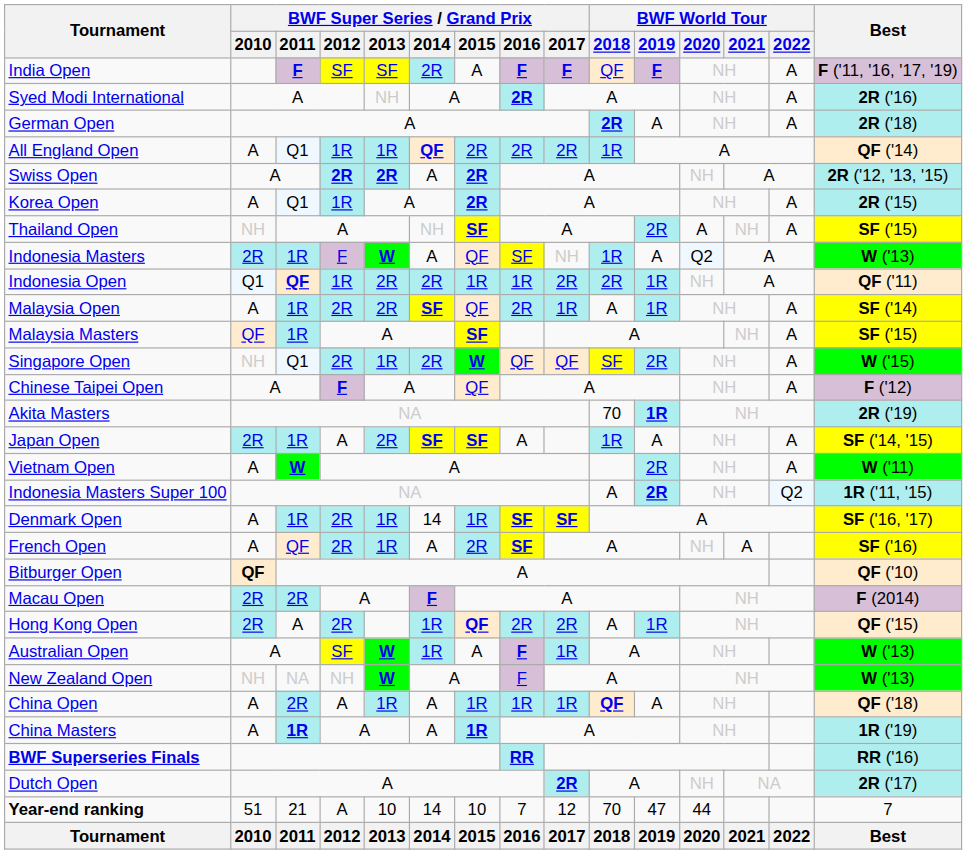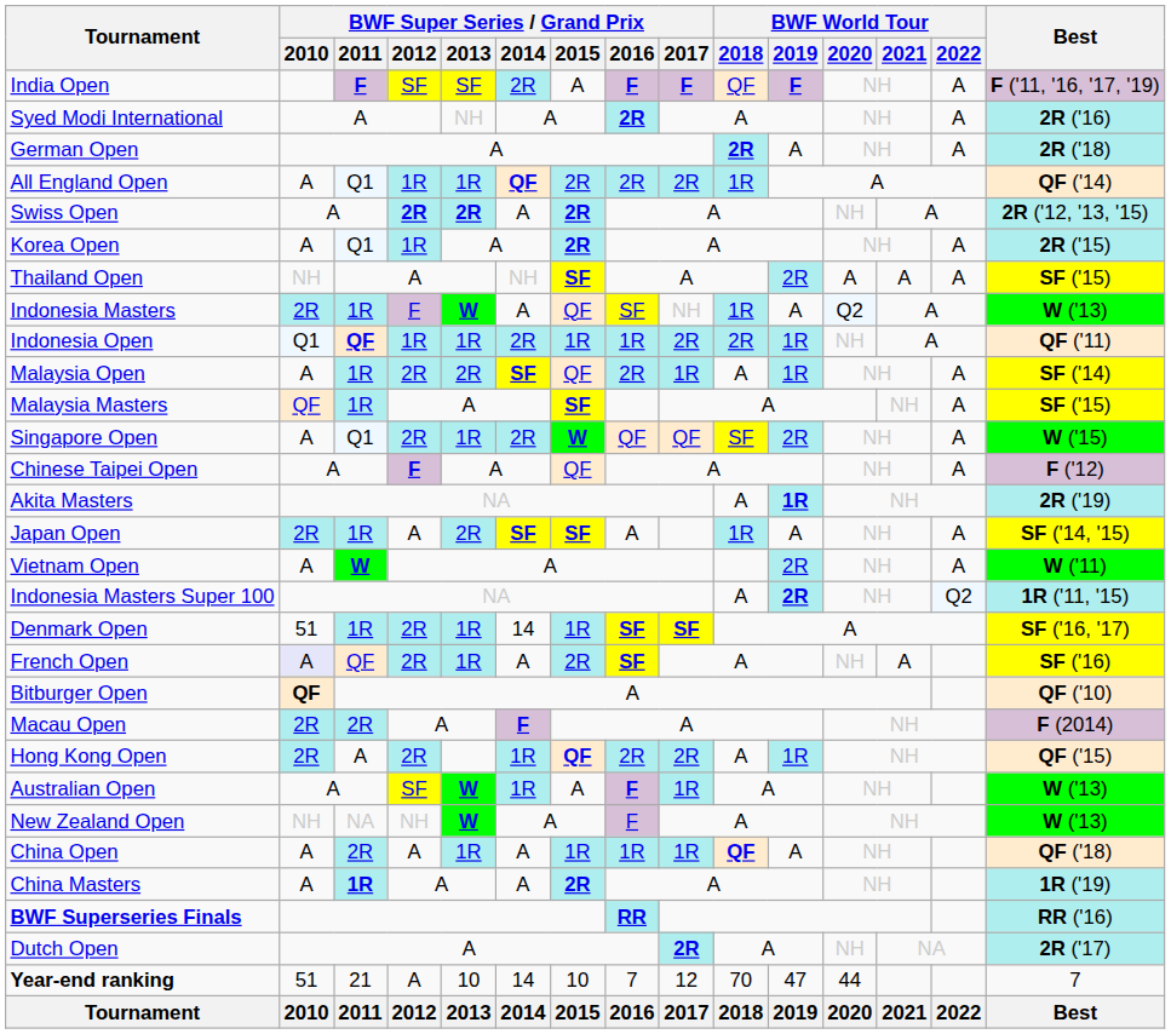 <table class="wikitable" style="font-size: 90%; text-align:center">
 <tr>
 <th rowspan="2">Tournament</th>
 <th colspan="8"><strong><a href='#'>BWF Super Series</a> / <a href='#'>Grand Prix</a></strong></th>
 <th colspan="5"><strong><a href='#'>BWF World Tour</a></strong></th>
 <th rowspan="2">Best</th>
 </tr>
 <tr>
 <th>2010</th>
 <th>2011</th>
 <th>2012</th>
 <th>2013</th>
 <th>2014</th>
 <th>2015</th>
 <th>2016</th>
 <th>2017</th>
 <th><a href='#'>2018</a></th>
 <th><a href='#'>2019</a></th>
 <th><a href='#'>2020</a></th>
 <th><a href='#'>2021</a></th>
 <th><a href='#'>2022</a></th>
 </tr>
 <tr>
 <td align=left><a href='#'>India Open</a></td>
 <td><a href='#'></a></td>
 <td bgcolor=D8BFD8><a href='#'><strong>F</strong></a></td>
 <td bgcolor=FFFF00><a href='#'>SF</a></td>
 <td bgcolor=FFFF00><a href='#'>SF</a></td>
 <td bgcolor=AFEEEE><a href='#'>2R</a></td>
 <td>A</td>
 <td bgcolor=D8BFD8><a href='#'><strong>F</strong></a></td>
 <td bgcolor=D8BFD8><a href='#'><strong>F</strong></a></td>
 <td bgcolor=FFEBCD><a href='#'>QF</a></td>
 <td bgcolor=D8BFD8><a href='#'><strong>F</strong></a></td>
 <td colspan="2" style=color:#ccc>NH</td>
 <td>A</td>
 <td bgcolor=D8BFD8><strong>F</strong> ('11, '16, '17, '19)</td>
 </tr>
 <tr>
 <td align=left><a href='#'>Syed Modi International</a></td>
 <td colspan="3">A</td>
 <td style=color:#ccc>NH</td>
 <td colspan="2">A</td>
 <td bgcolor=AFEEEE><a href='#'><strong>2R</strong></a></td>
 <td colspan="3">A</td>
 <td colspan="2" style=color:#ccc>NH</td>
 <td>A</td>
 <td bgcolor=AFEEEE><strong>2R</strong> ('16)</td>
 </tr>
 <tr>
 <td align=left><a href='#'>German Open</a></td>
 <td colspan="8">A</td>
 <td bgcolor=AFEEEE><a href='#'><strong>2R</strong></a></td>
 <td>A</td>
 <td colspan="2" style=color:#ccc>NH</td>
 <td>A</td>
 <td bgcolor=AFEEEE><strong>2R</strong> ('18)</td>
 </tr>
 <tr>
 <td align=left><a href='#'>All England Open</a></td>
 <td>A</td>
 <td 2011; bgcolor=F0F8FF>Q1</td>
 <td bgcolor=AFEEEE><a href='#'>1R</a></td>
 <td bgcolor=AFEEEE><a href='#'>1R</a></td>
 <td bgcolor=FFEBCD><a href='#'><strong>QF</strong></a></td>
 <td bgcolor=AFEEEE><a href='#'>2R</a></td>
 <td bgcolor=AFEEEE><a href='#'>2R</a></td>
 <td bgcolor=AFEEEE><a href='#'>2R</a></td>
 <td bgcolor=AFEEEE><a href='#'>1R</a></td>
 <td colspan="4">A</td>
 <td bgcolor=FFEBCD><strong>QF</strong> ('14)</td>
 </tr>
 <tr>
 <td align=left><a href='#'>Swiss Open</a></td>
 <td colspan="2">A</td>
 <td bgcolor=AFEEEE><a href='#'><strong>2R</strong></a></td>
 <td bgcolor=AFEEEE><a href='#'><strong>2R</strong></a></td>
 <td>A</td>
 <td bgcolor=AFEEEE><a href='#'><strong>2R</strong></a></td>
 <td colspan="4">A</td>
 <td style=color:#ccc>NH</td>
 <td colspan="2">A</td>
 <td bgcolor=AFEEEE><strong>2R</strong> ('12, '13, '15)</td>
 </tr>
 <tr>
 <td align=left><a href='#'>Korea Open</a></td>
 <td>A</td>
 <td 2011; bgcolor=F0F8FF>Q1</td>
 <td bgcolor=AFEEEE><a href='#'>1R</a></td>
 <td colspan="2">A</td>
 <td bgcolor=AFEEEE><a href='#'><strong>2R</strong></a></td>
 <td colspan="4">A</td>
 <td colspan="2" style=color:#ccc>NH</td>
 <td>A</td>
 <td bgcolor=AFEEEE><strong>2R</strong> ('15)</td>
 </tr>
 <tr>
 <td align=left><a href='#'>Thailand Open</a></td>
 <td style=color:#ccc>NH</td>
 <td colspan="3">A</td>
 <td style=color:#ccc>NH</td>
 <td bgcolor=FFFF00><a href='#'><strong>SF</strong></a></td>
 <td colspan="3">A</td>
 <td bgcolor=AFEEEE><a href='#'>2R</a></td>
 <td>A</td>
-<td style=color:#ccc>NH</td>
+<td>A</td>
 <td>A</td>
 <td bgcolor=FFFF00><strong>SF</strong> ('15)</td>
 </tr>
 <tr>
 <td align=left><a href='#'>Indonesia Masters</a></td>
 <td bgcolor=AFEEEE><a href='#'>2R</a></td>
 <td bgcolor=AFEEEE><a href='#'>1R</a></td>
 <td bgcolor=D8BFD8><a href='#'>F</a></td>
 <td bgcolor=00FF00><a href='#'><strong>W</strong></a></td>
 <td>A</td>
 <td bgcolor=FFEBCD><a href='#'>QF</a></td>
 <td bgcolor=FFFF00><a href='#'>SF</a></td>
 <td style=color:#ccc>NH</td>
 <td bgcolor=AFEEEE><a href='#'>1R</a></td>
 <td>A</td>
 <td 2020; bgcolor=F0F8FF>Q2</td>
 <td colspan="2">A</td>
 <td bgcolor=00FF00><strong>W</strong> ('13)</td>
 </tr>
 <tr>
 <td align=left><a href='#'>Indonesia Open</a></td>
 <td 2010; bgcolor=F0F8FF>Q1</td>
 <td bgcolor=FFEBCD><a href='#'><strong>QF</strong></a></td>
 <td bgcolor=AFEEEE><a href='#'>1R</a></td>
-<td bgcolor=AFEEEE><a href='#'>2R</a></td>
+<td bgcolor=AFEEEE><a href='#'>1R</a></td>
 <td bgcolor=AFEEEE><a href='#'>2R</a></td>
 <td bgcolor=AFEEEE><a href='#'>1R</a></td>
 <td bgcolor=AFEEEE><a href='#'>1R</a></td>
 <td bgcolor=AFEEEE><a href='#'>2R</a></td>
 <td bgcolor=AFEEEE><a href='#'>2R</a></td>
 <td bgcolor=AFEEEE><a href='#'>1R</a></td>
 <td style=color:#ccc>NH</td>
 <td colspan="2">A</td>
 <td bgcolor=FFEBCD><strong>QF</strong> ('11)</td>
 </tr>
 <tr>
 <td align=left><a href='#'>Malaysia Open</a></td>
 <td>A</td>
 <td bgcolor=AFEEEE><a href='#'>1R</a></td>
 <td bgcolor=AFEEEE><a href='#'>2R</a></td>
 <td bgcolor=AFEEEE><a href='#'>2R</a></td>
 <td bgcolor=FFFF00><a href='#'><strong>SF</strong></a></td>
 <td bgcolor=FFEBCD><a href='#'>QF</a></td>
 <td bgcolor=AFEEEE><a href='#'>2R</a></td>
 <td bgcolor=AFEEEE><a href='#'>1R</a></td>
 <td>A</td>
 <td bgcolor=AFEEEE><a href='#'>1R</a></td>
 <td colspan="2" style=color:#ccc>NH</td>
 <td>A</td>
 <td bgcolor=FFFF00><strong>SF</strong> ('14)</td>
 </tr>
 <tr>
 <td align=left><a href='#'>Malaysia Masters</a></td>
 <td bgcolor=FFEBCD><a href='#'>QF</a></td>
 <td bgcolor=AFEEEE><a href='#'>1R</a></td>
 <td colspan="3">A</td>
 <td bgcolor=FFFF00><a href='#'><strong>SF</strong></a></td>
 <td><a href='#'></a></td>
 <td colspan="4">A</td>
 <td style=color:#ccc>NH</td>
 <td>A</td>
 <td bgcolor=FFFF00><strong>SF</strong> ('15)</td>
 </tr>
 <tr>
 <td align=left><a href='#'>Singapore Open</a></td>
-<td style=color:#ccc>NH</td>
+<td>A</td>
 <td 2011; bgcolor=F0F8FF>Q1</td>
 <td bgcolor=AFEEEE><a href='#'>2R</a></td>
 <td bgcolor=AFEEEE><a href='#'>1R</a></td>
 <td bgcolor=AFEEEE><a href='#'>2R</a></td>
 <td bgcolor=00FF00><a href='#'><strong>W</strong></a></td>
 <td bgcolor=FFEBCD><a href='#'>QF</a></td>
 <td bgcolor=FFEBCD><a href='#'>QF</a></td>
 <td bgcolor=FFFF00><a href='#'>SF</a></td>
 <td bgcolor=AFEEEE><a href='#'>2R</a></td>
 <td colspan="2" style=color:#ccc>NH</td>
 <td>A</td>
 <td bgcolor=00FF00><strong>W</strong> ('15)</td>
 </tr>
 <tr>
 <td align=left><a href='#'>Chinese Taipei Open</a></td>
 <td colspan="2">A</td>
 <td bgcolor=D8BFD8><a href='#'><strong>F</strong></a></td>
 <td colspan="2">A</td>
 <td bgcolor=FFEBCD><a href='#'>QF</a></td>
 <td colspan="4">A</td>
 <td colspan="2" style=color:#ccc>NH</td>
 <td>A</td>
 <td bgcolor=D8BFD8><strong>F</strong> ('12)</td>
 </tr>
 <tr>
 <td align=left><a href='#'>Akita Masters</a></td>
 <td colspan="8" style=color:#ccc>NA</td>
-<td>70</td>
+<td>A</td>
 <td bgcolor=AFEEEE><a href='#'><strong>1R</strong></a></td>
 <td colspan="3" style=color:#ccc>NH</td>
 <td bgcolor=AFEEEE><strong>2R</strong> ('19)</td>
 </tr>
 <tr>
 <td align=left><a href='#'>Japan Open</a></td>
 <td bgcolor=AFEEEE><a href='#'>2R</a></td>
 <td bgcolor=AFEEEE><a href='#'>1R</a></td>
 <td>A</td>
 <td bgcolor=AFEEEE><a href='#'>2R</a></td>
 <td bgcolor=FFFF00><a href='#'><strong>SF</strong></a></td>
 <td bgcolor=FFFF00><a href='#'><strong>SF</strong></a></td>
 <td>A</td>
 <td><a href='#'></a></td>
 <td bgcolor=AFEEEE><a href='#'>1R</a></td>
 <td>A</td>
 <td colspan="2" style=color:#ccc>NH</td>
 <td>A</td>
 <td bgcolor=FFFF00><strong>SF</strong> ('14, '15)</td>
 </tr>
 <tr>
 <td align=left><a href='#'>Vietnam Open</a></td>
 <td>A</td>
 <td bgcolor=00FF00><a href='#'><strong>W</strong></a></td>
 <td colspan="6">A</td>
 <td><a href='#'></a></td>
 <td bgcolor=AFEEEE><a href='#'>2R</a></td>
 <td colspan="2" style=color:#ccc>NH</td>
 <td>A</td>
 <td bgcolor=00FF00><strong>W</strong> ('11)</td>
 </tr>
 <tr>
 <td align=left><a href='#'>Indonesia Masters Super 100</a></td>
 <td colspan="8" style=color:#ccc>NA</td>
 <td>A</td>
 <td bgcolor=AFEEEE><a href='#'><strong>2R</strong></a></td>
 <td colspan="2" style=color:#ccc>NH</td>
 <td 2020; bgcolor=F0F8FF>Q2</td>
 <td bgcolor=AFEEEE><strong>1R</strong> ('11, '15)</td>
 </tr>
 <tr>
 <td align=left><a href='#'>Denmark Open</a></td>
-<td>A</td>
+<td>51</td>
 <td bgcolor=AFEEEE><a href='#'>1R</a></td>
 <td bgcolor=AFEEEE><a href='#'>2R</a></td>
 <td bgcolor=AFEEEE><a href='#'>1R</a></td>
 <td>14</td>
 <td bgcolor=AFEEEE><a href='#'>1R</a></td>
 <td bgcolor=FFFF00><a href='#'><strong>SF</strong></a></td>
 <td bgcolor=FFFF00><a href='#'><strong>SF</strong></a></td>
 <td colspan="5">A</td>
 <td bgcolor=FFFF00><strong>SF</strong> ('16, '17)</td>
 </tr>
 <tr>
 <td align=left><a href='#'>French Open</a></td>
-<td>A</td>
+<td style="background: lavender;">A</td>
 <td bgcolor=FFEBCD><a href='#'>QF</a></td>
 <td bgcolor=AFEEEE><a href='#'>2R</a></td>
 <td bgcolor=AFEEEE><a href='#'>1R</a></td>
 <td>A</td>
 <td bgcolor=AFEEEE><a href='#'>2R</a></td>
 <td bgcolor=FFFF00><a href='#'><strong>SF</strong></a></td>
 <td colspan="3">A</td>
 <td style=color:#ccc>NH</td>
 <td>A</td>
 <td></td>
 <td bgcolor=FFFF00><strong>SF</strong> ('16)</td>
 </tr>
 <tr>
 <td align=left><a href='#'>Bitburger Open</a></td>
 <td bgcolor=FFEBCD><strong>QF</strong></td>
 <td colspan="11">A</td>
 <td></td>
 <td bgcolor=FFEBCD><strong>QF</strong> ('10)</td>
 </tr>
 <tr>
 <td align=left><a href='#'>Macau Open</a></td>
 <td bgcolor=AFEEEE><a href='#'>2R</a></td>
 <td bgcolor=AFEEEE><a href='#'>2R</a></td>
 <td colspan="2">A</td>
 <td bgcolor=D8BFD8><a href='#'><strong>F</strong></a></td>
 <td colspan="5">A</td>
 <td colspan="3" style=color:#ccc>NH</td>
 <td bgcolor=D8BFD8><strong>F</strong> (2014)</td>
 </tr>
 <tr>
 <td align=left><a href='#'>Hong Kong Open</a></td>
 <td bgcolor=AFEEEE><a href='#'>2R</a></td>
 <td>A</td>
 <td bgcolor=AFEEEE><a href='#'>2R</a></td>
 <td><a href='#'></a></td>
 <td bgcolor=AFEEEE><a href='#'>1R</a></td>
 <td bgcolor=FFEBCD><a href='#'><strong>QF</strong></a></td>
 <td bgcolor=AFEEEE><a href='#'>2R</a></td>
 <td bgcolor=AFEEEE><a href='#'>2R</a></td>
 <td>A</td>
 <td bgcolor=AFEEEE><a href='#'>1R</a></td>
 <td colspan="3" style=color:#ccc>NH</td>
 <td bgcolor=FFEBCD><strong>QF</strong> ('15)</td>
 </tr>
 <tr>
 <td align=left><a href='#'>Australian Open</a></td>
 <td colspan="2">A</td>
 <td bgcolor=FFFF00><a href='#'>SF</a></td>
 <td bgcolor=00FF00><a href='#'><strong>W</strong></a></td>
 <td bgcolor=AFEEEE><a href='#'>1R</a></td>
 <td>A</td>
 <td bgcolor=D8BFD8><a href='#'><strong>F</strong></a></td>
 <td bgcolor=AFEEEE><a href='#'>1R</a></td>
 <td colspan="2">A</td>
 <td colspan="2" style=color:#ccc>NH</td>
 <td></td>
 <td bgcolor=00FF00><strong>W</strong> ('13)</td>
 </tr>
 <tr>
 <td align=left><a href='#'>New Zealand Open</a></td>
 <td style=color:#ccc>NH</td>
 <td style=color:#ccc>NA</td>
 <td style=color:#ccc>NH</td>
 <td bgcolor=00FF00><a href='#'><strong>W</strong></a></td>
 <td colspan="2">A</td>
 <td bgcolor=D8BFD8><a href='#'>F</a></td>
 <td colspan="3">A</td>
 <td colspan="3" style=color:#ccc>NH</td>
 <td bgcolor=00FF00><strong>W</strong> ('13)</td>
 </tr>
 <tr>
 <td align=left><a href='#'>China Open</a></td>
 <td>A</td>
 <td bgcolor=AFEEEE><a href='#'>2R</a></td>
 <td>A</td>
 <td bgcolor=AFEEEE><a href='#'>1R</a></td>
 <td>A</td>
 <td bgcolor=AFEEEE><a href='#'>1R</a></td>
 <td bgcolor=AFEEEE><a href='#'>1R</a></td>
 <td bgcolor=AFEEEE><a href='#'>1R</a></td>
 <td bgcolor=FFEBCD><a href='#'><strong>QF</strong></a></td>
 <td>A</td>
 <td colspan="2" style=color:#ccc>NH</td>
 <td></td>
 <td bgcolor=FFEBCD><strong>QF</strong> ('18)</td>
 </tr>
 <tr>
 <td align=left><a href='#'>China Masters</a></td>
 <td>A</td>
 <td bgcolor=AFEEEE><a href='#'><strong>1R</strong></a></td>
 <td colspan="2">A</td>
 <td>A</td>
-<td bgcolor=AFEEEE><a href='#'><strong>1R</strong></a></td>
+<td bgcolor=AFEEEE><a href='#'><strong>2R</strong></a></td>
 <td colspan="4">A</td>
 <td colspan="2" style=color:#ccc>NH</td>
 <td></td>
 <td bgcolor=AFEEEE><strong>1R</strong> ('19)</td>
 </tr>
 <tr>
 <td align=left><strong><a href='#'>BWF Superseries Finals</a></strong></td>
 <td colspan="6"></td>
 <td bgcolor=AFEEEE><a href='#'><strong>RR</strong></a></td>
 <td colspan="5"></td>
 <td></td>
 <td bgcolor=AFEEEE><strong>RR</strong> ('16)</td>
 </tr>
 <tr>
 <td align=left><a href='#'>Dutch Open</a></td>
 <td colspan="7">A</td>
 <td bgcolor=AFEEEE><a href='#'><strong>2R</strong></a></td>
 <td colspan="2">A</td>
 <td style=color:#ccc>NH</td>
 <td colspan="2" style=color:#ccc>NA</td>
 <td bgcolor=AFEEEE><strong>2R</strong> ('17)</td>
 </tr>
 <tr>
 <td align=left><strong>Year-end ranking</strong></td>
 <td>51</td>
 <td>21</td>
 <td>A</td>
 <td>10</td>
 <td>14</td>
 <td>10</td>
 <td>7</td>
 <td>12</td>
 <td>70</td>
 <td>47</td>
 <td>44</td>
 <td></td>
 <td></td>
 <td>7</td>
 </tr>
 <tr>
 <th>Tournament</th>
 <th>2010</th>
 <th>2011</th>
 <th>2012</th>
 <th>2013</th>
 <th>2014</th>
 <th>2015</th>
 <th>2016</th>
 <th>2017</th>
 <th>2018</th>
 <th>2019</th>
 <th>2020</th>
 <th>2021</th>
 <th>2022</th>
 <th>Best</th>
 </tr>
 </table>
